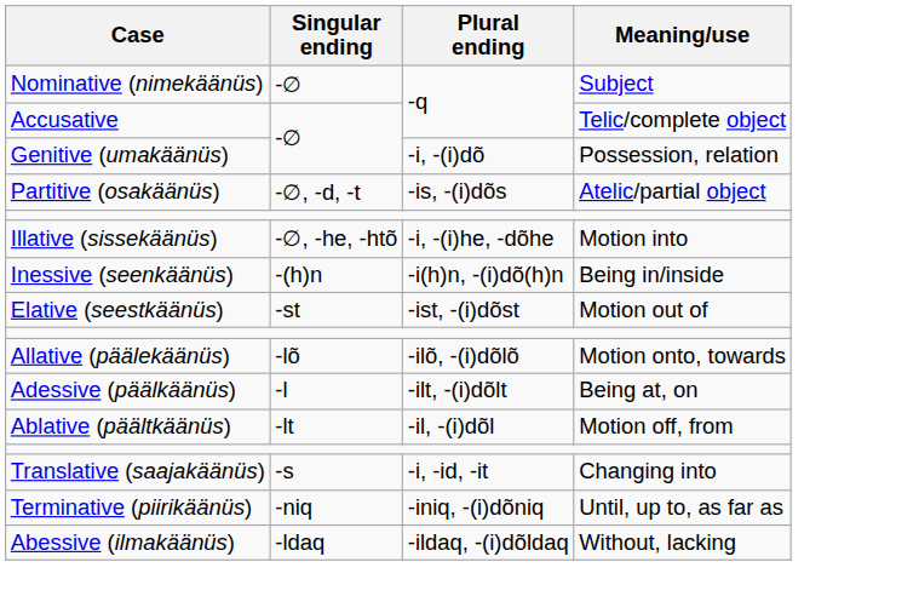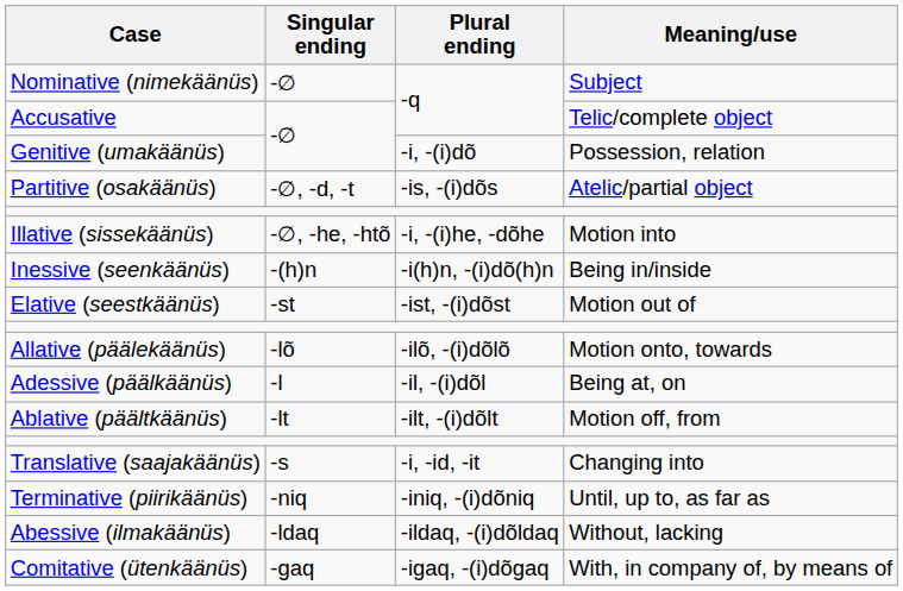 <table class="wikitable">
 <tr>
 <th>Case</th>
 <th>Singular<br>ending</th>
 <th>Plural<br>ending</th>
 <th>Meaning/use</th>
 </tr>
 <tr>
 <td><a href='#'>Nominative</a> (<em>nimekäänüs</em>)</td>
 <td>-∅</td>
 <td rowspan="2">-q</td>
 <td><a href='#'>Subject</a></td>
 </tr>
 <tr>
 <td><a href='#'>Accusative</a></td>
 <td rowspan="2">-∅</td>
 <td><a href='#'>Telic</a>/complete <a href='#'>object</a></td>
 </tr>
 <tr>
 <td><a href='#'>Genitive</a> (<em>umakäänüs</em>)</td>
 <td>-i, -(i)dõ</td>
 <td>Possession, relation</td>
 </tr>
 <tr>
 <td><a href='#'>Partitive</a> (<em>osakäänüs</em>)</td>
 <td>-∅, -d, -t</td>
 <td>-is, -(i)dõs</td>
 <td><a href='#'>Atelic</a>/partial <a href='#'>object</a></td>
 </tr>
 <tr>
 <td colspan="4"></td>
 </tr>
 <tr>
 <td><a href='#'>Illative</a> (<em>sissekäänüs</em>)</td>
 <td>-∅, -he, -htõ</td>
 <td>-i, -(i)he, -dõhe</td>
 <td>Motion into</td>
 </tr>
 <tr>
 <td><a href='#'>Inessive</a> (<em>seenkäänüs</em>)</td>
 <td>-(h)n</td>
 <td>-i(h)n, -(i)dõ(h)n</td>
 <td>Being in/inside</td>
 </tr>
 <tr>
 <td><a href='#'>Elative</a> (<em>seestkäänüs</em>)</td>
 <td>-st</td>
 <td>-ist, -(i)dõst</td>
 <td>Motion out of</td>
 </tr>
 <tr>
 <td colspan="4"></td>
 </tr>
 <tr>
 <td><a href='#'>Allative</a> (<em>päälekäänüs</em>)</td>
 <td>-lõ</td>
 <td>-ilõ, -(i)dõlõ</td>
 <td>Motion onto, towards</td>
 </tr>
 <tr>
 <td><a href='#'>Adessive</a> (<em>päälkäänüs</em>)</td>
 <td>-l</td>
-<td>-ilt, -(i)dõlt</td>
+<td>-il, -(i)dõl</td>
 <td>Being at, on</td>
 </tr>
 <tr>
 <td><a href='#'>Ablative</a> (<em>päältkäänüs</em>)</td>
 <td>-lt</td>
-<td>-il, -(i)dõl</td>
+<td>-ilt, -(i)dõlt</td>
 <td>Motion off, from</td>
 </tr>
 <tr>
 <td colspan="4"></td>
 </tr>
 <tr>
 <td><a href='#'>Translative</a> (<em>saajakäänüs</em>)</td>
 <td>-s</td>
 <td>-i, -id, -it</td>
 <td>Changing into</td>
 </tr>
 <tr>
 <td><a href='#'>Terminative</a> (<em>piirikäänüs</em>)</td>
 <td>-niq</td>
 <td>-iniq, -(i)dõniq</td>
 <td>Until, up to, as far as</td>
 </tr>
 <tr>
 <td><a href='#'>Abessive</a> (<em>ilmakäänüs</em>)</td>
 <td>-ldaq</td>
 <td>-ildaq, -(i)dõldaq</td>
 <td>Without, lacking</td>
 </tr>
+<tr>
+<td><a href='#'>Comitative</a> (<em>ütenkäänüs</em>)</td>
+<td>-gaq</td>
+<td>-igaq, -(i)dõgaq</td>
+<td>With, in company of, by means of</td>
+</tr>
 </table>
